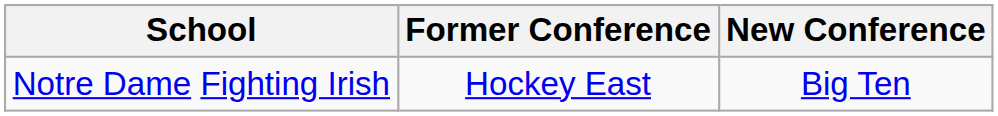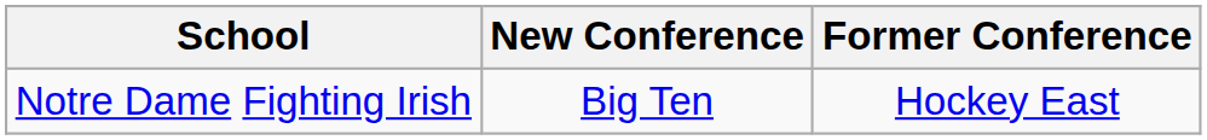 <table class="wikitable sortable">
 <tr>
 <th>School</th>
+<th>New Conference</th>
 <th>Former Conference</th>
-<th>New Conference</th>
 </tr>
 <tr>
 <td><a href='#'>Notre Dame</a> <a href='#'>Fighting Irish</a></td>
+<td style="text-align:center;"><a href='#'>Big Ten</a></td>
 <td style="text-align:center;"><a href='#'>Hockey East</a></td>
-<td style="text-align:center;"><a href='#'>Big Ten</a></td>
 </tr>
 </table>
